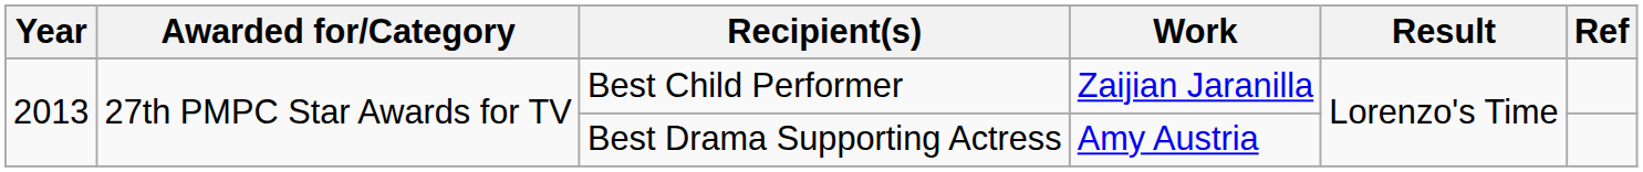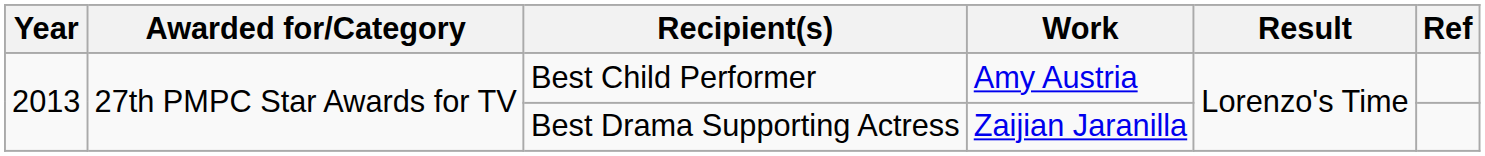 <table class="wikitable sortable">
 <tr>
 <th>Year</th>
 <th>Awarded for/Category</th>
 <th>Recipient(s)</th>
 <th>Work</th>
 <th>Result</th>
 <th>Ref</th>
 </tr>
 <tr>
 <td rowspan=2>2013</td>
 <td rowspan=2>27th PMPC Star Awards for TV</td>
 <td>Best Child Performer</td>
-<td><a href='#'>Zaijian Jaranilla</a></td>
+<td><a href='#'>Amy Austria</a></td>
 <td rowspan=2>Lorenzo's Time</td>
 <td></td>
 </tr>
 <tr>
 <td>Best Drama Supporting Actress</td>
-<td><a href='#'>Amy Austria</a></td>
+<td><a href='#'>Zaijian Jaranilla</a></td>
 <td></td>
 </tr>
 </table>
